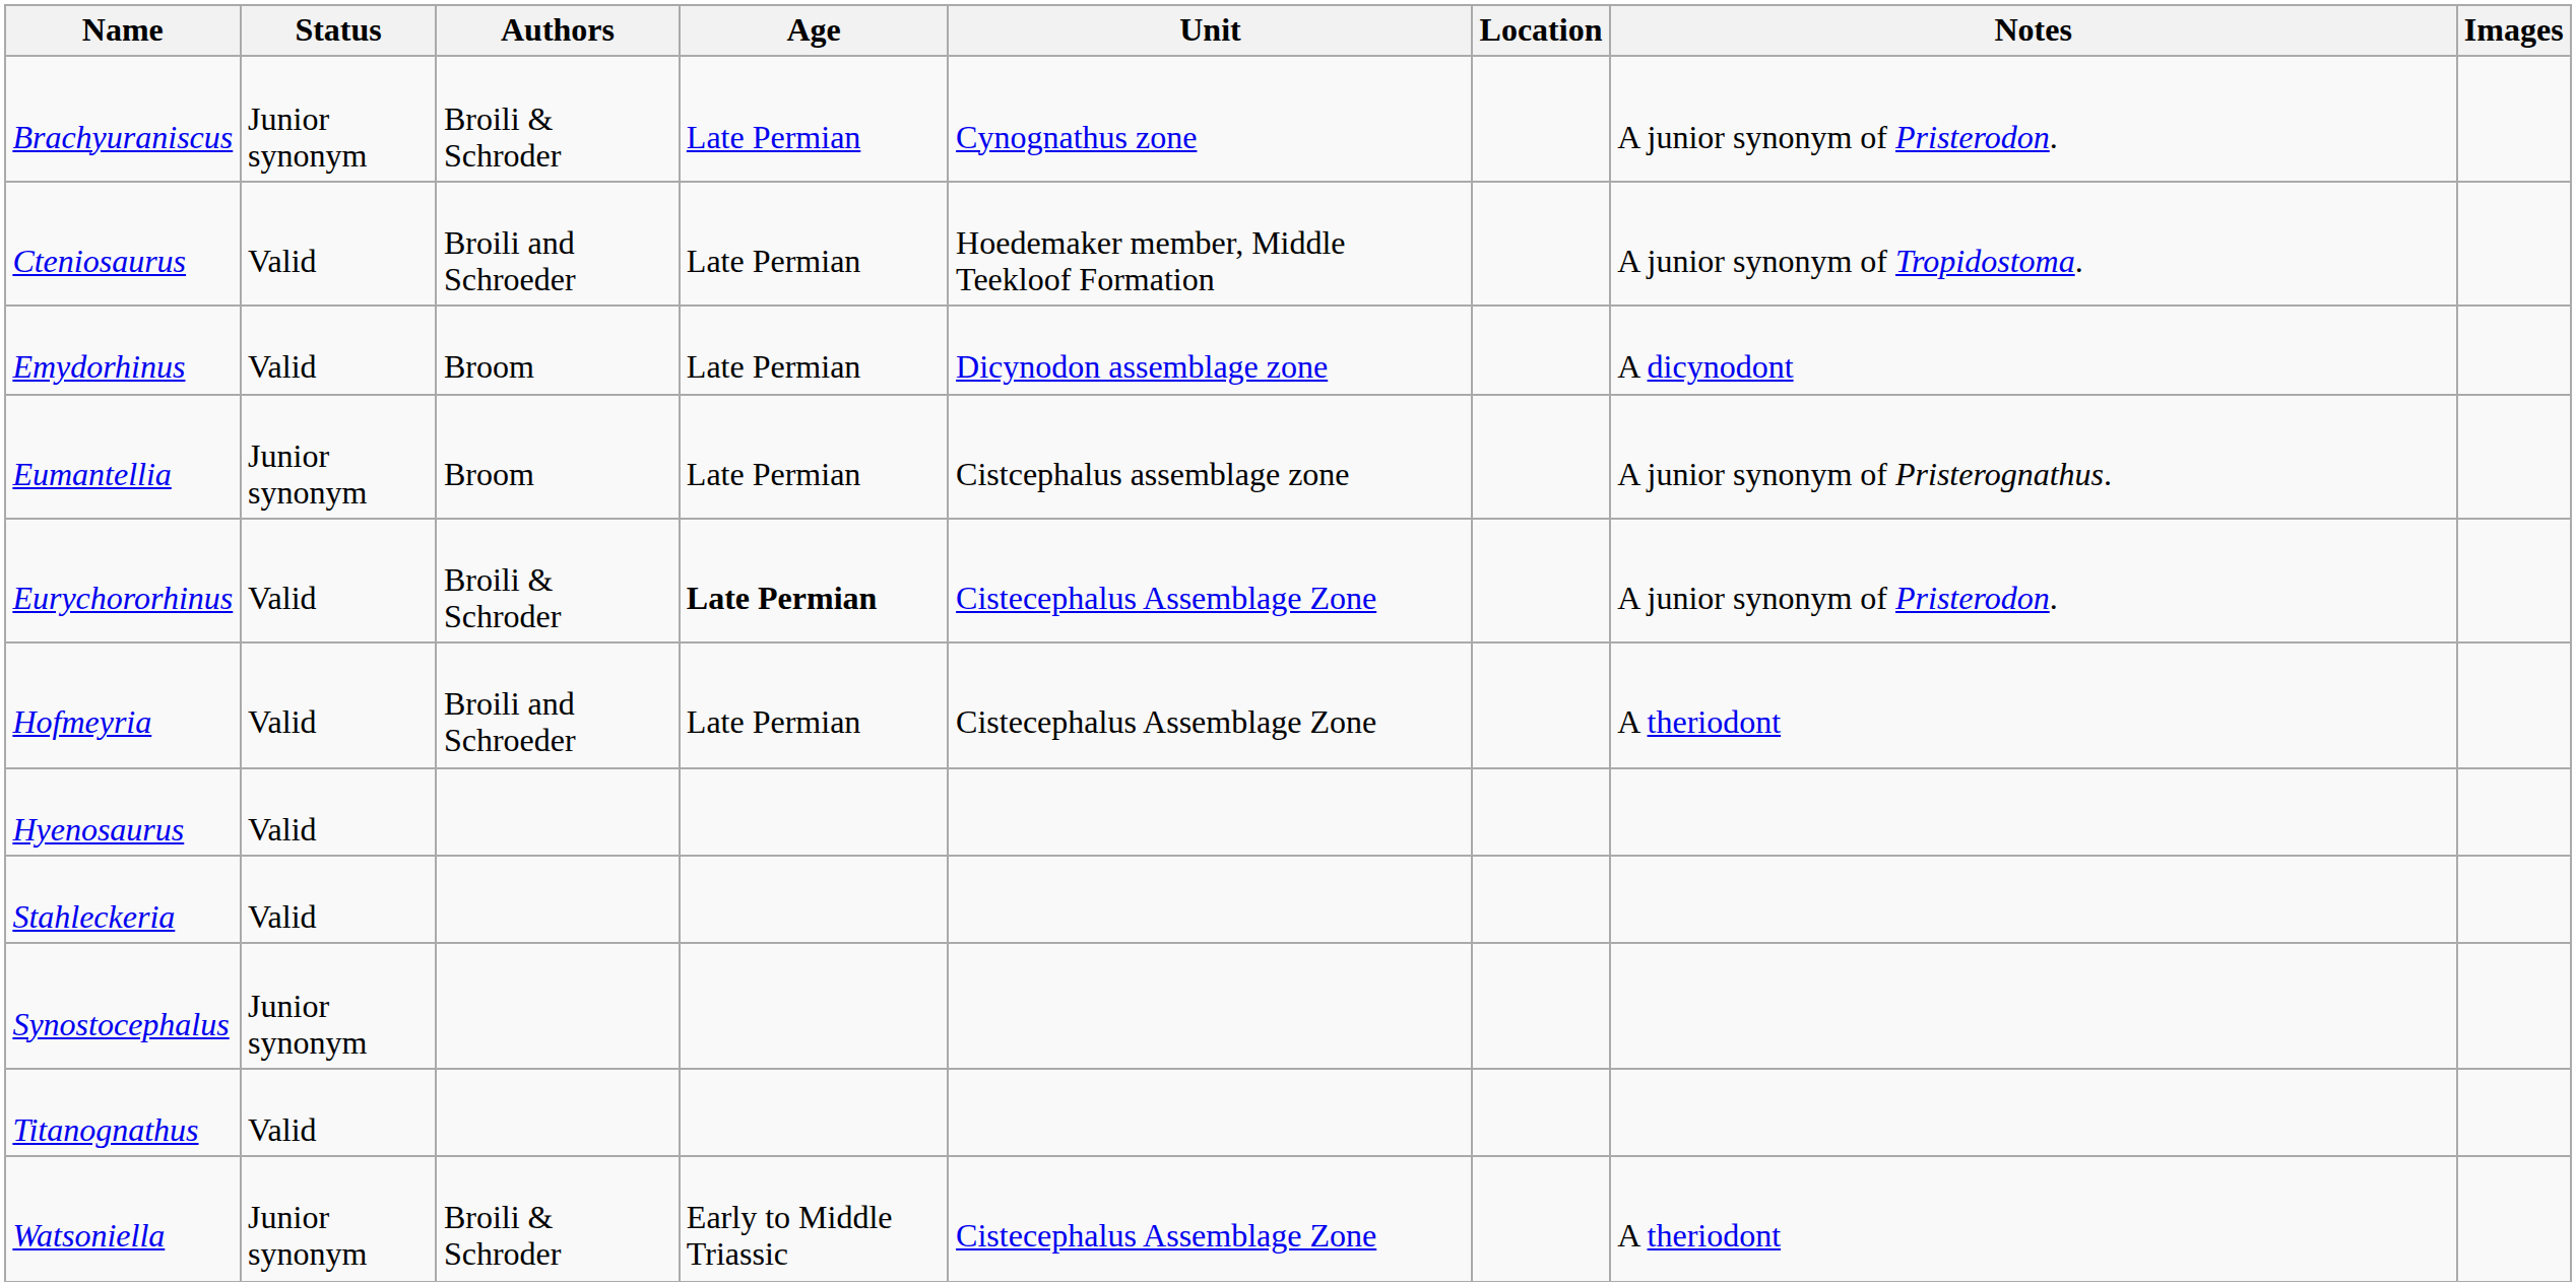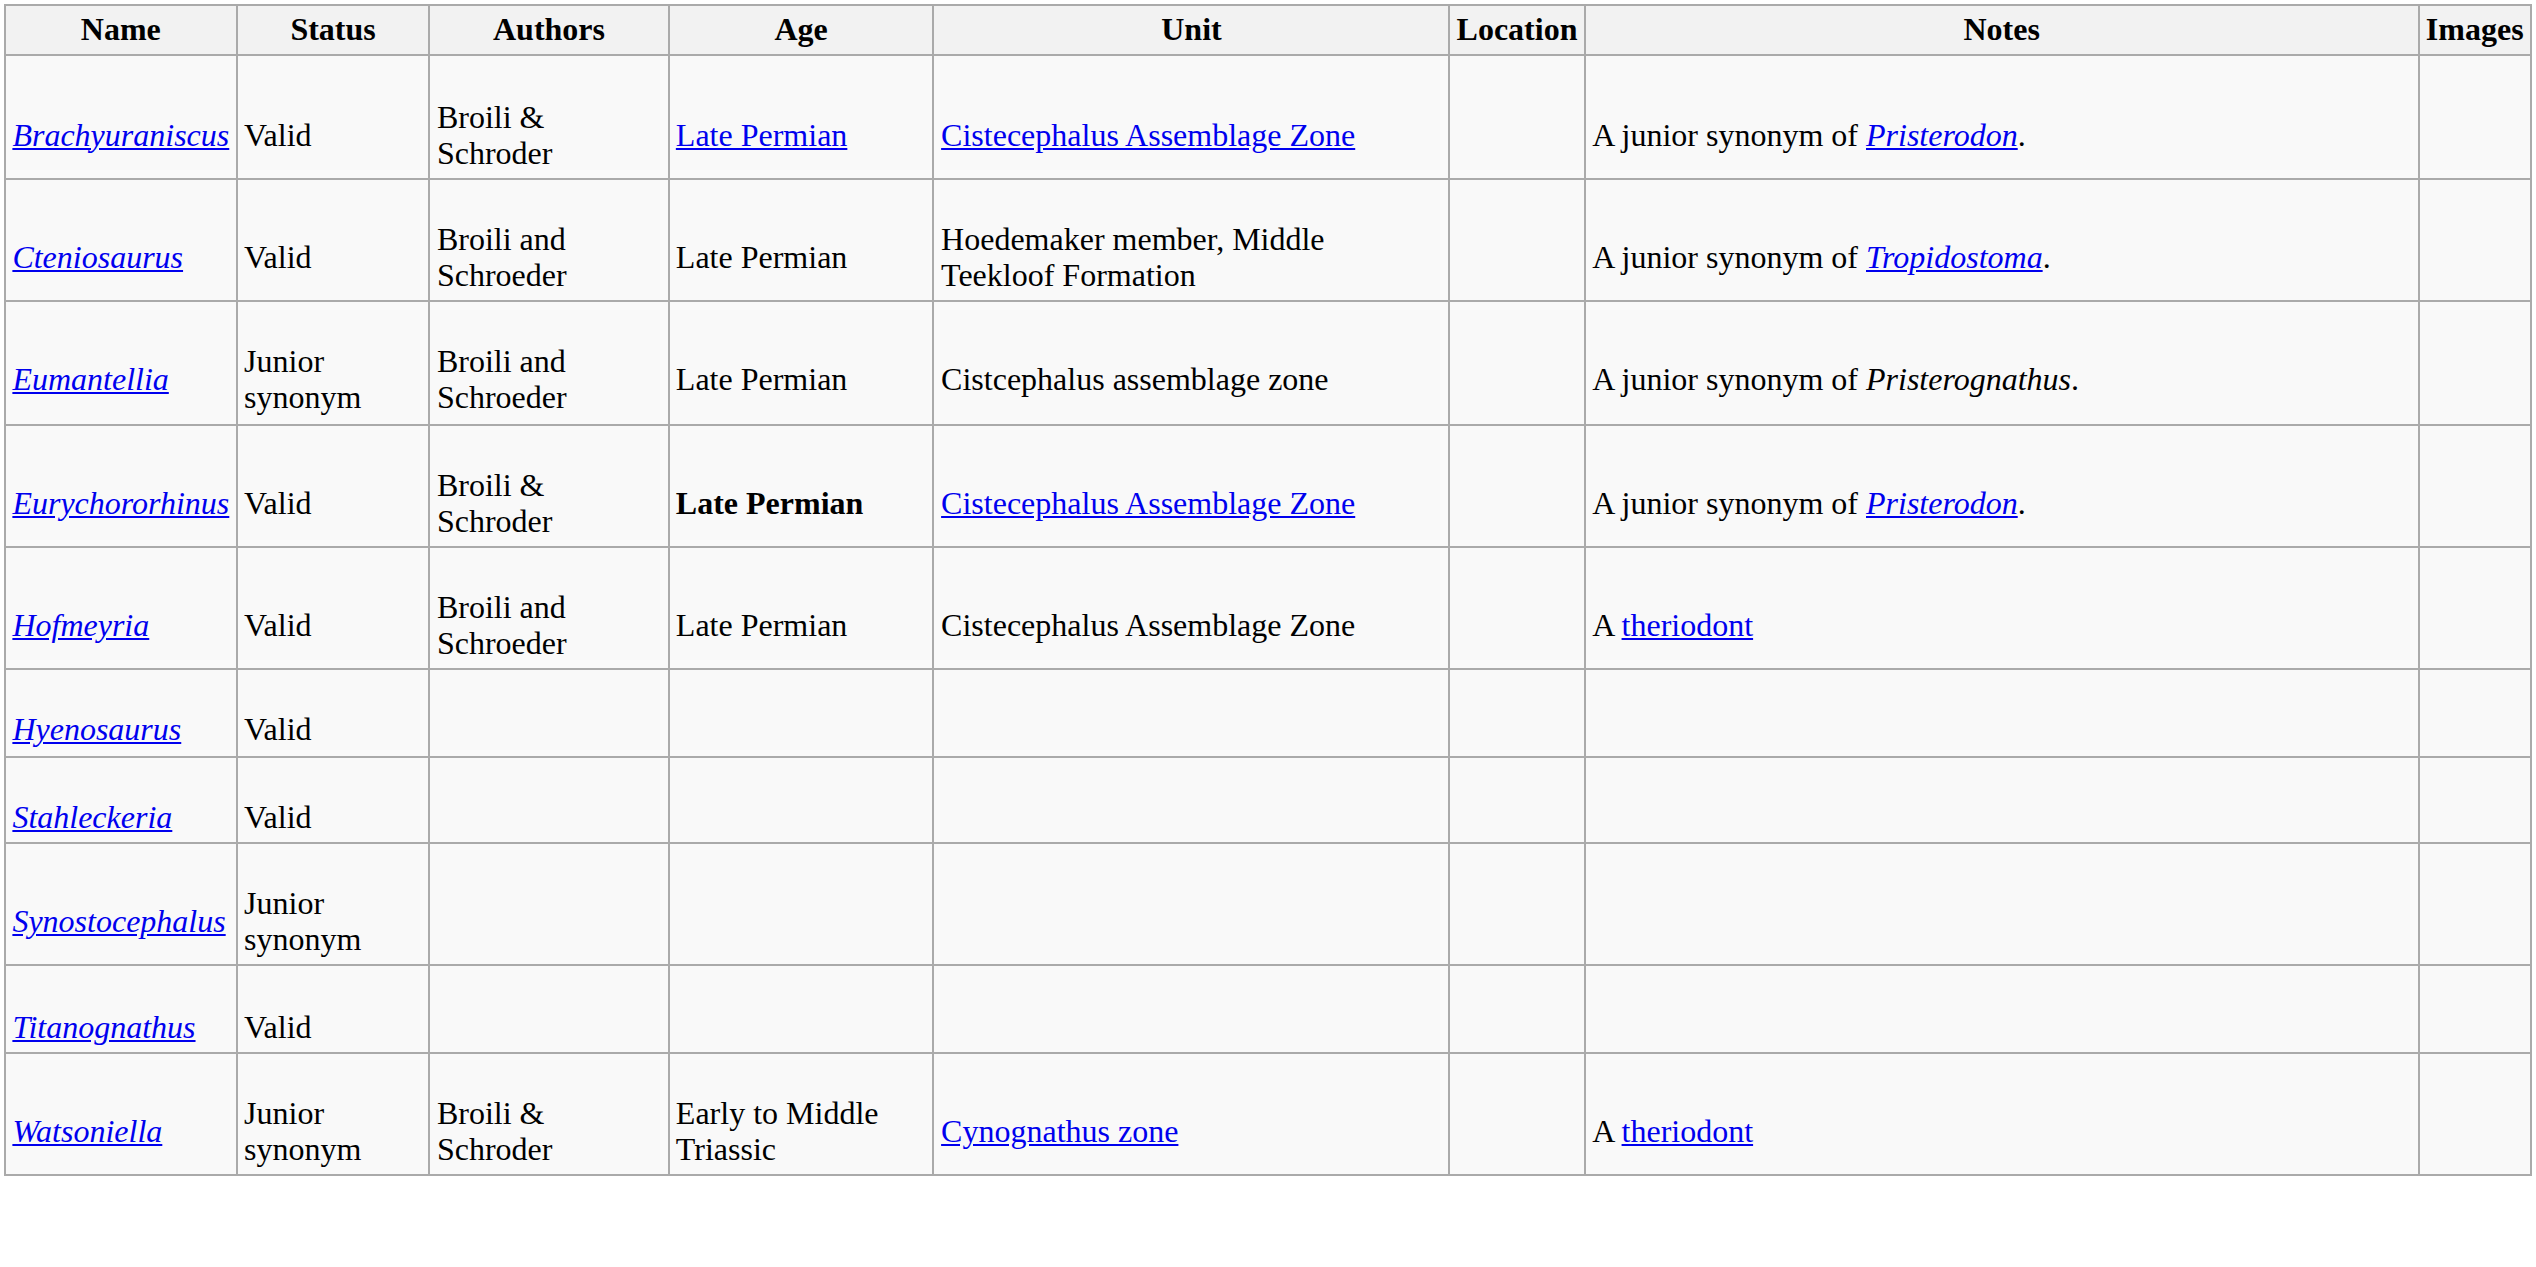 <table class="wikitable sortable" align="center" width="100%">
 <tr>
 <th>Name</th>
 <th>Status</th>
 <th>Authors</th>
 <th>Age</th>
 <th>Unit</th>
 <th>Location</th>
 <th width="33%" class="unsortable">Notes</th>
 <th>Images</th>
 </tr>
 <tr>
 <td><br><em><a href='#'>Brachyuraniscus</a></em></td>
-<td><br>Junior synonym</td>
+<td><br>Valid</td>
 <td><br>Broili & Schroder</td>
 <td><br><a href='#'>Late Permian</a></td>
-<td><br><a href='#'>Cynognathus zone</a></td>
+<td><br><a href='#'>Cistecephalus Assemblage Zone</a></td>
 <td><br></td>
 <td><br>A junior synonym of <em><a href='#'>Pristerodon</a></em>.</td>
 <td><br></td>
 </tr>
 <tr>
 <td><br><em><a href='#'>Cteniosaurus</a></em></td>
 <td><br>Valid</td>
 <td><br>Broili and Schroeder</td>
 <td><br>Late Permian</td>
 <td><br>Hoedemaker member, Middle Teekloof Formation</td>
 <td><br></td>
 <td><br>A junior synonym of <em><a href='#'>Tropidostoma</a></em>.</td>
 <td></td>
 </tr>
 <tr>
-<td><br><em><a href='#'>Emydorhinus</a></em></td>
-<td><br>Valid</td>
-<td><br>Broom</td>
-<td><br>Late Permian</td>
-<td><br><a href='#'>Dicynodon assemblage zone</a></td>
-<td><br></td>
-<td><br>A <a href='#'>dicynodont</a></td>
-<td></td>
-</tr>
-<tr>
 <td><br><em><a href='#'>Eumantellia</a></em></td>
 <td><br>Junior synonym</td>
-<td><br>Broom</td>
+<td><br>Broili and Schroeder</td>
 <td><br>Late Permian</td>
 <td><br>Cistcephalus assemblage zone</td>
 <td><br></td>
 <td><br>A junior synonym of <em>Pristerognathus</em>.</td>
 <td></td>
 </tr>
 <tr>
 <td><br><em><a href='#'>Eurychororhinus</a></em></td>
 <td><br>Valid</td>
 <td><br>Broili & Schroder</td>
 <td><strong><br>Late Permian</strong></td>
 <td><br><a href='#'>Cistecephalus Assemblage Zone</a></td>
 <td><br></td>
 <td><br>A junior synonym of <em><a href='#'>Pristerodon</a></em>.</td>
 <td></td>
 </tr>
 <tr>
 <td><br><em><a href='#'>Hofmeyria</a></em></td>
 <td><br>Valid</td>
 <td><br>Broili and Schroeder</td>
 <td><br>Late Permian</td>
 <td><br>Cistecephalus Assemblage Zone</td>
 <td><br></td>
 <td><br>A <a href='#'>theriodont</a></td>
 <td></td>
 </tr>
 <tr>
 <td><br><em><a href='#'>Hyenosaurus</a></em></td>
 <td><br>Valid</td>
 <td></td>
 <td></td>
 <td></td>
 <td></td>
 <td></td>
 <td></td>
 </tr>
 <tr>
 <td><br><em><a href='#'>Stahleckeria</a></em></td>
 <td><br>Valid</td>
 <td></td>
 <td></td>
 <td></td>
 <td></td>
 <td></td>
 <td></td>
 </tr>
 <tr>
 <td><br><em><a href='#'>Synostocephalus</a></em></td>
 <td><br>Junior synonym</td>
 <td></td>
 <td></td>
 <td></td>
 <td></td>
 <td></td>
 <td></td>
 </tr>
 <tr>
 <td><br><em><a href='#'>Titanognathus</a></em></td>
 <td><br>Valid</td>
 <td></td>
 <td></td>
 <td></td>
 <td></td>
 <td></td>
 <td></td>
 </tr>
 <tr>
 <td><br><em><a href='#'>Watsoniella</a></em></td>
 <td><br>Junior synonym</td>
 <td><br>Broili & Schroder</td>
 <td><br>Early to Middle Triassic</td>
-<td><br><a href='#'>Cistecephalus Assemblage Zone</a></td>
+<td><br><a href='#'>Cynognathus zone</a></td>
 <td><br></td>
 <td><br>A <a href='#'>theriodont</a></td>
 <td></td>
 </tr>
 <tr>
 </tr>
 </table>
